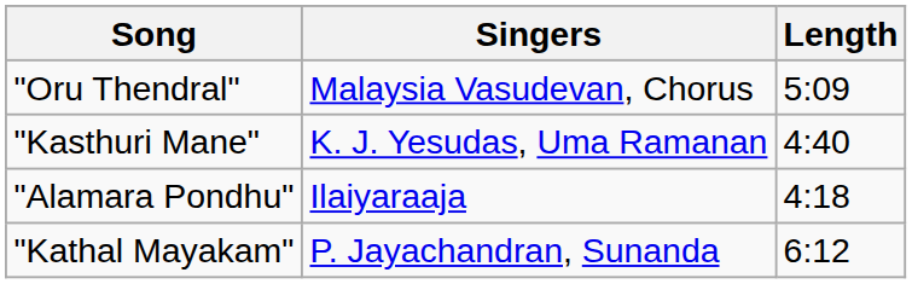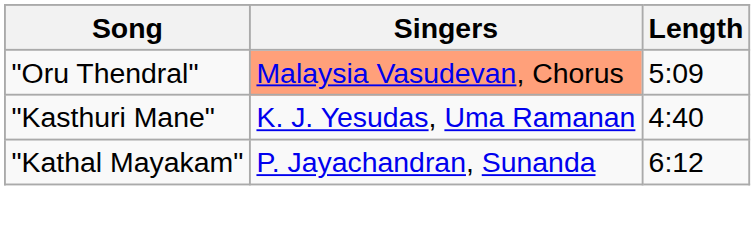 <table class="wikitable" style="font-size:95%;">
 <tr>
 <th>Song</th>
 <th>Singers</th>
 <th>Length</th>
 </tr>
 <tr>
 <td>"Oru Thendral"</td>
-<td><a href='#'>Malaysia Vasudevan</a>, Chorus</td>
+<td style="background: lightsalmon;"><a href='#'>Malaysia Vasudevan</a>, Chorus</td>
 <td>5:09</td>
 </tr>
 <tr>
 <td>"Kasthuri Mane"</td>
 <td><a href='#'>K. J. Yesudas</a>, <a href='#'>Uma Ramanan</a></td>
 <td>4:40</td>
 </tr>
 <tr>
-<td>"Alamara Pondhu"</td>
-<td><a href='#'>Ilaiyaraaja</a></td>
-<td>4:18</td>
-</tr>
-<tr>
 <td>"Kathal Mayakam"</td>
 <td><a href='#'>P. Jayachandran</a>, <a href='#'>Sunanda</a></td>
 <td>6:12</td>
 </tr>
 </table>
